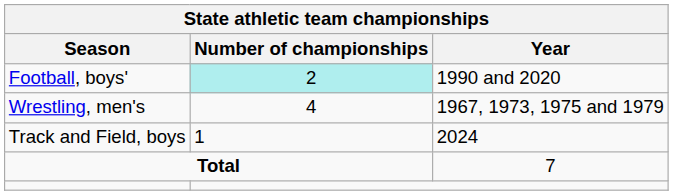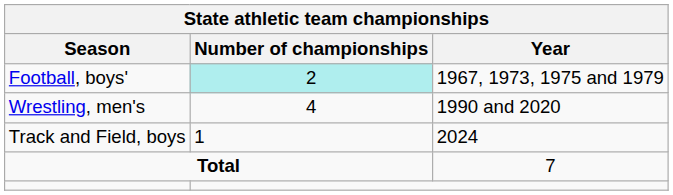 <table class="wikitable">
 <tr>
 <th colspan="4">State athletic team championships</th>
 </tr>
 <tr>
 <th>Season</th>
 <th>Number of championships</th>
 <th>Year</th>
 </tr>
 <tr>
 <td><a href='#'>Football</a>, boys'</td>
 <td align="center" style="background: paleturquoise;">2</td>
-<td>1990 and 2020</td>
+<td>1967, 1973, 1975 and 1979</td>
 </tr>
 <tr>
 <td><a href='#'>Wrestling</a>, men's</td>
 <td align="center">4</td>
-<td>1967, 1973, 1975 and 1979</td>
+<td>1990 and 2020</td>
 </tr>
 <tr>
 <td>Track and Field, boys</td>
 <td>1</td>
 <td>2024</td>
 </tr>
 <tr>
 <td colspan="2" align="center"><strong>Total</strong></td>
 <td align="center">7</td>
 </tr>
 <tr>
 <td></td>
 </tr>
 </table>
